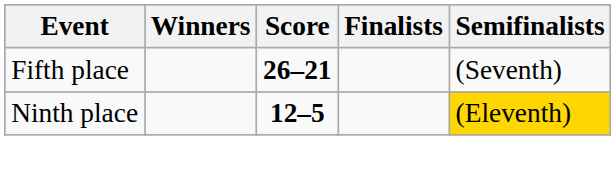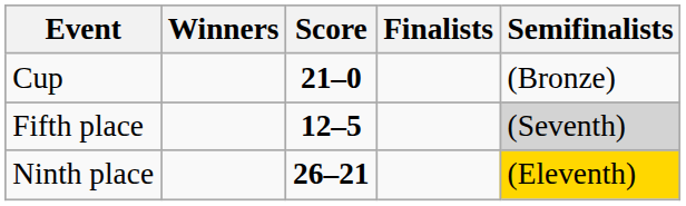 <table class="wikitable">
 <tr>
 <th>Event</th>
 <th>Winners</th>
 <th>Score</th>
 <th>Finalists</th>
 <th>Semifinalists</th>
 </tr>
 <tr>
+<td>Cup</td>
+<td><strong></strong></td>
+<td align=center><strong>21–0</strong></td>
+<td></td>
+<td> (Bronze)<br></td>
+</tr>
+<tr>
 <td>Fifth place</td>
 <td><strong></strong></td>
-<td align=center><strong>26–21</strong></td>
+<td align=center><strong>12–5</strong></td>
 <td></td>
-<td> (Seventh)<br></td>
+<td style="background: lightgrey;"> (Seventh)<br></td>
 </tr>
 <tr>
 <td>Ninth place</td>
 <td><strong></strong></td>
-<td align=center><strong>12–5</strong></td>
+<td align=center><strong>26–21</strong></td>
 <td></td>
 <td style="background: gold;"> (Eleventh)<br></td>
 </tr>
 </table>
